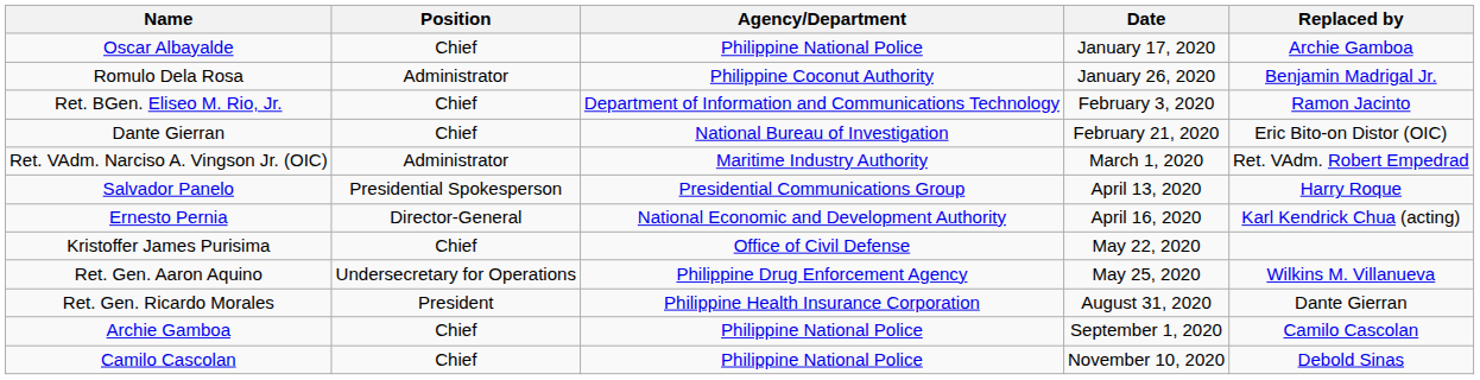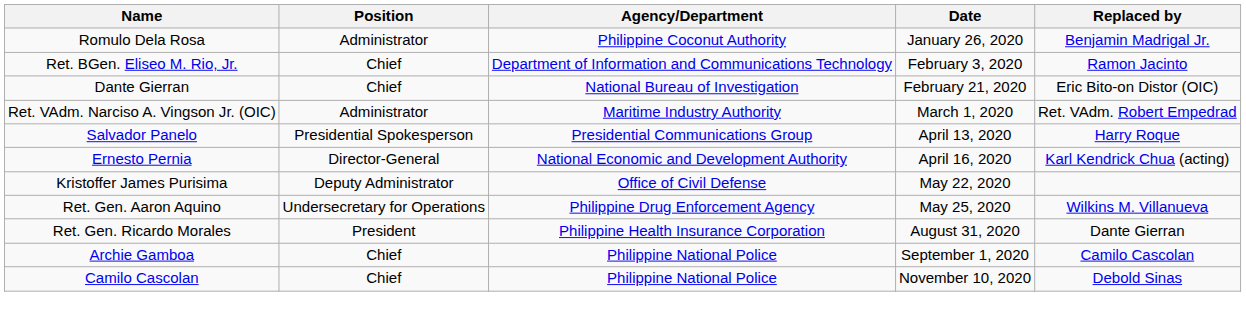 <table class="wikitable sortable" style="text-align:center;">
 <tr>
 <th scope="col">Name</th>
 <th scope="col">Position</th>
 <th scope="col">Agency/Department</th>
 <th scope="col">Date</th>
 <th scope="col">Replaced by</th>
-</tr>
-<tr>
-<td><a href='#'>Oscar Albayalde</a></td>
-<td>Chief</td>
-<td><a href='#'>Philippine National Police</a></td>
-<td>January 17, 2020</td>
-<td><a href='#'>Archie Gamboa</a></td>
 </tr>
 <tr>
 <td>Romulo Dela Rosa</td>
 <td>Administrator</td>
 <td><a href='#'>Philippine Coconut Authority</a></td>
 <td>January 26, 2020</td>
 <td><a href='#'>Benjamin Madrigal Jr.</a></td>
 </tr>
 <tr>
 <td>Ret. BGen. <a href='#'>Eliseo M. Rio, Jr.</a></td>
 <td>Chief</td>
 <td><a href='#'>Department of Information and Communications Technology</a></td>
 <td>February 3, 2020</td>
 <td><a href='#'>Ramon Jacinto</a></td>
 </tr>
 <tr>
 <td>Dante Gierran</td>
 <td>Chief</td>
 <td><a href='#'>National Bureau of Investigation</a></td>
 <td>February 21, 2020</td>
 <td>Eric Bito-on Distor (OIC)</td>
 </tr>
 <tr>
 <td>Ret. VAdm. Narciso A. Vingson Jr. (OIC)</td>
 <td>Administrator</td>
 <td><a href='#'>Maritime Industry Authority</a></td>
 <td>March 1, 2020</td>
 <td>Ret. VAdm. <a href='#'>Robert Empedrad</a></td>
 </tr>
 <tr>
 <td><a href='#'>Salvador Panelo</a></td>
 <td>Presidential Spokesperson</td>
 <td><a href='#'>Presidential Communications Group</a></td>
 <td>April 13, 2020</td>
 <td><a href='#'>Harry Roque</a></td>
 </tr>
 <tr>
 <td><a href='#'>Ernesto Pernia</a></td>
 <td>Director-General</td>
 <td><a href='#'>National Economic and Development Authority</a></td>
 <td>April 16, 2020</td>
 <td><a href='#'>Karl Kendrick Chua</a> (acting)</td>
 </tr>
 <tr>
 <td>Kristoffer James Purisima</td>
-<td>Chief</td>
+<td>Deputy Administrator</td>
 <td><a href='#'>Office of Civil Defense</a></td>
 <td>May 22, 2020</td>
 <td></td>
 </tr>
 <tr>
 <td>Ret. Gen. Aaron Aquino</td>
 <td>Undersecretary for Operations</td>
 <td><a href='#'>Philippine Drug Enforcement Agency</a></td>
 <td>May 25, 2020</td>
 <td><a href='#'>Wilkins M. Villanueva</a></td>
 </tr>
 <tr>
 <td>Ret. Gen. Ricardo Morales</td>
 <td>President</td>
 <td><a href='#'>Philippine Health Insurance Corporation</a></td>
 <td>August 31, 2020</td>
 <td>Dante Gierran</td>
 </tr>
 <tr>
 <td><a href='#'>Archie Gamboa</a></td>
 <td>Chief</td>
 <td><a href='#'>Philippine National Police</a></td>
 <td>September 1, 2020</td>
 <td><a href='#'>Camilo Cascolan</a></td>
 </tr>
 <tr>
 <td><a href='#'>Camilo Cascolan</a></td>
 <td>Chief</td>
 <td><a href='#'>Philippine National Police</a></td>
 <td>November 10, 2020</td>
 <td><a href='#'>Debold Sinas</a></td>
 </tr>
 </table>
